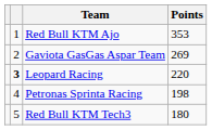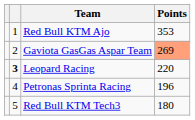 <table class="wikitable" style="font-size: 85%;">
 <tr>
 <th></th>
 <th></th>
 <th>Team</th>
 <th>Points</th>
 </tr>
 <tr>
 <td></td>
 <td align=center>1</td>
 <td> <a href='#'>Red Bull KTM Ajo</a></td>
 <td align=left>353</td>
 </tr>
 <tr>
 <td></td>
 <td align=center>2</td>
 <td> <a href='#'>Gaviota GasGas Aspar Team</a></td>
-<td align=left>269</td>
+<td align=left style="background: lightsalmon;">269</td>
 </tr>
 <tr>
 <td></td>
 <td align=center><strong>3</strong></td>
 <td> <a href='#'>Leopard Racing</a></td>
 <td align=left>220</td>
 </tr>
 <tr>
 <td></td>
 <td align=center>4</td>
 <td> <a href='#'>Petronas Sprinta Racing</a></td>
-<td align=left>198</td>
+<td align=left>196</td>
 </tr>
 <tr>
 <td></td>
 <td align=center>5</td>
 <td> <a href='#'>Red Bull KTM Tech3</a></td>
 <td align=left>180</td>
 </tr>
 </table>
